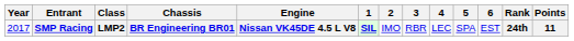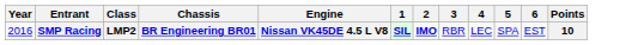 <table class="wikitable" style="text-align:center; font-size:85%">
 <tr>
 <th>Year</th>
 <th>Entrant</th>
 <th>Class</th>
 <th>Chassis</th>
 <th>Engine</th>
 <th>1</th>
 <th>2</th>
 <th>3</th>
 <th>4</th>
 <th>5</th>
 <th>6</th>
-<th>Rank</th>
 <th>Points</th>
 </tr>
 <tr>
-<td><a href='#'>2017</a></td>
+<td><a href='#'>2016</a></td>
 <th nowrap><a href='#'>SMP Racing</a></th>
 <th>LMP2</th>
 <th nowrap><a href='#'>BR Engineering BR01</a></th>
 <th nowrap><a href='#'>Nissan VK45DE</a> 4.5 L V8</th>
 <td style="background:#DFFFDF;"><strong><a href='#'>SIL</a><br></strong></td>
-<td><a href='#'>IMO</a></td>
+<td><strong><a href='#'>IMO</a></strong></td>
 <td><a href='#'>RBR</a></td>
 <td><a href='#'>LEC</a></td>
 <td><a href='#'>SPA</a></td>
 <td><a href='#'>EST</a></td>
-<th>24th</th>
-<th>11</th>
+<th>10</th>
 </tr>
 </table>
